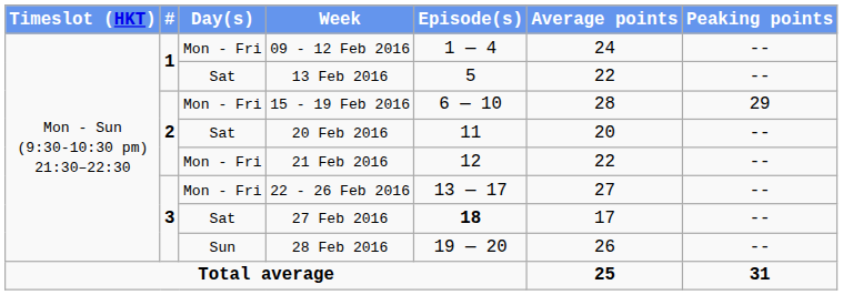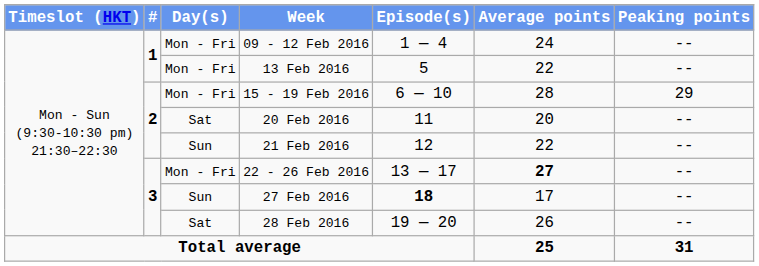 <table class="wikitable" style="text-align:center;">
 <tr style="background:cornflowerblue; color:white" align="center">
 </tr>
 <tr>
 <th style="background:cornflowerblue; color:white" align="center">Timeslot (<a href='#'>HKT</a>)</th>
 <th style="background:cornflowerblue; color:white" align="center">#</th>
 <th style="background:cornflowerblue; color:white" align="center">Day(s)</th>
 <th style="background:cornflowerblue; color:white" align="center">Week</th>
 <th style="background:cornflowerblue; color:white" align="center">Episode(s)</th>
 <th style="background:cornflowerblue; color:white" align="center">Average points</th>
 <th style="background:cornflowerblue; color:white" align="center">Peaking points</th>
 </tr>
 <tr>
 <td rowspan="8"><small>Mon - Sun<br>(9:30-10:30 pm)<br>21:30–22:30</small></td>
 <td rowspan="2"><strong>1</strong></td>
 <td><small>Mon - Fri</small></td>
 <td><small>09 - 12 Feb 2016</small></td>
 <td>1 — 4</td>
 <td>24</td>
 <td>--</td>
 </tr>
 <tr>
-<td><small>Sat</small></td>
+<td><small>Mon - Fri</small></td>
 <td><small>13 Feb 2016</small></td>
 <td>5</td>
 <td>22</td>
 <td>--</td>
 </tr>
 <tr>
 <td rowspan="3"><strong>2</strong></td>
 <td><small>Mon - Fri</small></td>
 <td><small>15 - 19 Feb 2016</small></td>
 <td>6 — 10</td>
 <td>28</td>
 <td>29</td>
 </tr>
 <tr>
 <td><small>Sat</small></td>
 <td><small>20 Feb 2016</small></td>
 <td>11</td>
 <td>20</td>
 <td>--</td>
 </tr>
 <tr>
-<td><small>Mon - Fri</small></td>
+<td><small>Sun</small></td>
 <td><small>21 Feb 2016</small></td>
 <td>12</td>
 <td>22</td>
 <td>--</td>
 </tr>
 <tr>
 <td rowspan="3"><strong>3</strong></td>
 <td><small>Mon - Fri</small></td>
 <td><small>22 - 26 Feb 2016</small></td>
 <td>13 — 17</td>
-<td>27</td>
+<td><strong>27</strong></td>
 <td>--</td>
 </tr>
 <tr>
-<td><small>Sat</small></td>
+<td><small>Sun</small></td>
 <td><small>27 Feb 2016</small></td>
 <td><strong>18</strong></td>
 <td>17</td>
 <td>--</td>
 </tr>
 <tr>
-<td><small>Sun</small></td>
+<td><small>Sat</small></td>
 <td><small>28 Feb 2016</small></td>
 <td>19 — 20</td>
 <td>26</td>
 <td>--</td>
 </tr>
 <tr>
 <td colspan="5"><strong>Total average</strong></td>
 <td><strong>25 </strong></td>
 <td><strong>31 </strong></td>
 </tr>
 </table>
